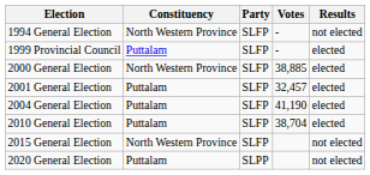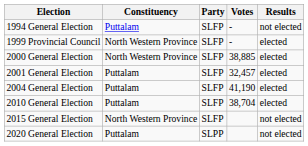 <table class="wikitable">
 <tr>
 <th>Election</th>
 <th>Constituency</th>
 <th>Party</th>
 <th>Votes</th>
 <th>Results</th>
 </tr>
 <tr>
 <td>1994 General Election</td>
-<td>North Western Province</td>
+<td><a href='#'>Puttalam</a></td>
 <td>SLFP</td>
 <td>-</td>
 <td>not elected</td>
 </tr>
 <tr>
 <td>1999 Provincial Council</td>
-<td><a href='#'>Puttalam</a></td>
+<td>North Western Province</td>
 <td>SLFP</td>
 <td>-</td>
 <td>elected</td>
 </tr>
 <tr>
 <td>2000 General Election</td>
 <td>North Western Province</td>
 <td>SLFP</td>
 <td>38,885</td>
 <td>elected</td>
 </tr>
 <tr>
 <td>2001 General Election</td>
 <td>Puttalam</td>
 <td>SLFP</td>
 <td>32,457</td>
 <td>elected</td>
 </tr>
 <tr>
 <td>2004 General Election</td>
 <td>Puttalam</td>
 <td>SLFP</td>
 <td>41,190</td>
 <td>elected</td>
 </tr>
 <tr>
 <td>2010 General Election</td>
 <td>Puttalam</td>
 <td>SLFP</td>
 <td>38,704</td>
 <td>elected</td>
 </tr>
 <tr>
 <td>2015 General Election</td>
 <td>North Western Province</td>
 <td>SLFP</td>
 <td></td>
 <td>not elected</td>
 </tr>
 <tr>
 <td>2020 General Election</td>
 <td>Puttalam</td>
 <td>SLPP</td>
 <td></td>
 <td>not elected</td>
 </tr>
 </table>
